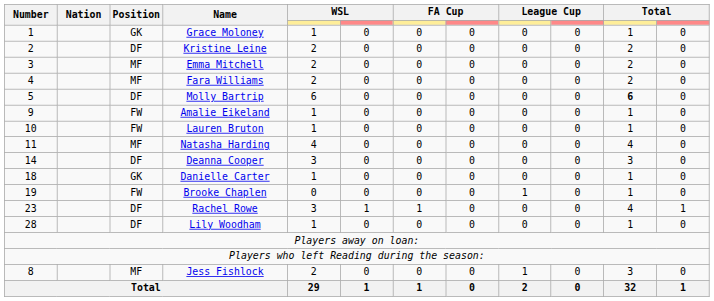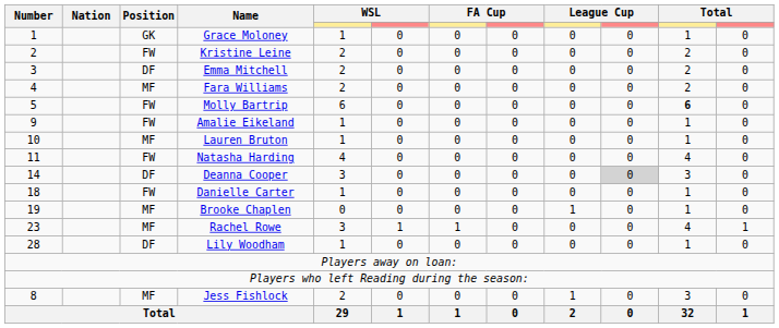 <table class="wikitable" style="font-size: 95%; text-align: center;">
 <tr>
 <th rowspan=2 width=60>Number</th>
 <th rowspan=2 width=60>Nation</th>
 <th rowspan=2 width=60>Position</th>
 <th rowspan=2 width=150>Name</th>
 <th colspan=2>WSL</th>
 <th colspan=2>FA Cup</th>
 <th colspan=2>League Cup</th>
 <th colspan=2>Total</th>
 </tr>
 <tr>
 <th style="width:60px; background:#fe9;"></th>
 <th style="width:60px; background:#ff8888;"></th>
 <th style="width:60px; background:#fe9;"></th>
 <th style="width:60px; background:#ff8888;"></th>
 <th style="width:60px; background:#fe9;"></th>
 <th style="width:60px; background:#ff8888;"></th>
 <th style="width:60px; background:#fe9;"></th>
 <th style="width:60px; background:#ff8888;"></th>
 </tr>
 <tr>
 <td>1</td>
 <td></td>
 <td>GK</td>
 <td><a href='#'>Grace Moloney</a></td>
 <td>1</td>
 <td>0</td>
 <td>0</td>
 <td>0</td>
 <td>0</td>
 <td>0</td>
 <td>1</td>
 <td>0</td>
 </tr>
 <tr>
 <td>2</td>
 <td></td>
-<td>DF</td>
+<td>FW</td>
 <td><a href='#'>Kristine Leine</a></td>
 <td>2</td>
 <td>0</td>
 <td>0</td>
 <td>0</td>
 <td>0</td>
 <td>0</td>
 <td>2</td>
 <td>0</td>
 </tr>
 <tr>
 <td>3</td>
 <td></td>
-<td>MF</td>
+<td>DF</td>
 <td><a href='#'>Emma Mitchell</a></td>
 <td>2</td>
 <td>0</td>
 <td>0</td>
 <td>0</td>
 <td>0</td>
 <td>0</td>
 <td>2</td>
 <td>0</td>
 </tr>
 <tr>
 <td>4</td>
 <td></td>
 <td>MF</td>
 <td><a href='#'>Fara Williams</a></td>
 <td>2</td>
 <td>0</td>
 <td>0</td>
 <td>0</td>
 <td>0</td>
 <td>0</td>
 <td>2</td>
 <td>0</td>
 </tr>
 <tr>
 <td>5</td>
 <td></td>
-<td>DF</td>
+<td>FW</td>
 <td><a href='#'>Molly Bartrip</a></td>
 <td>6</td>
 <td>0</td>
 <td>0</td>
 <td>0</td>
 <td>0</td>
 <td>0</td>
 <td><strong>6</strong></td>
 <td>0</td>
 </tr>
 <tr>
 <td>9</td>
 <td></td>
 <td>FW</td>
 <td><a href='#'>Amalie Eikeland</a></td>
 <td>1</td>
 <td>0</td>
 <td>0</td>
 <td>0</td>
 <td>0</td>
 <td>0</td>
 <td>1</td>
 <td>0</td>
 </tr>
 <tr>
 <td>10</td>
 <td></td>
-<td>FW</td>
+<td>MF</td>
 <td><a href='#'>Lauren Bruton</a></td>
 <td>1</td>
 <td>0</td>
 <td>0</td>
 <td>0</td>
 <td>0</td>
 <td>0</td>
 <td>1</td>
 <td>0</td>
 </tr>
 <tr>
 <td>11</td>
 <td></td>
-<td>MF</td>
+<td>FW</td>
 <td><a href='#'>Natasha Harding</a></td>
 <td>4</td>
 <td>0</td>
 <td>0</td>
 <td>0</td>
 <td>0</td>
 <td>0</td>
 <td>4</td>
 <td>0</td>
 </tr>
 <tr>
 <td>14</td>
 <td></td>
 <td>DF</td>
 <td><a href='#'>Deanna Cooper</a></td>
 <td>3</td>
 <td>0</td>
 <td>0</td>
 <td>0</td>
 <td>0</td>
-<td>0</td>
+<td style="background: lightgrey;">0</td>
 <td>3</td>
 <td>0</td>
 </tr>
 <tr>
 <td>18</td>
 <td></td>
-<td>GK</td>
+<td>FW</td>
 <td><a href='#'>Danielle Carter</a></td>
 <td>1</td>
 <td>0</td>
 <td>0</td>
 <td>0</td>
 <td>0</td>
 <td>0</td>
 <td>1</td>
 <td>0</td>
 </tr>
 <tr>
 <td>19</td>
 <td></td>
-<td>FW</td>
+<td>MF</td>
 <td><a href='#'>Brooke Chaplen</a></td>
 <td>0</td>
 <td>0</td>
 <td>0</td>
 <td>0</td>
 <td>1</td>
 <td>0</td>
 <td>1</td>
 <td>0</td>
 </tr>
 <tr>
 <td>23</td>
 <td></td>
-<td>DF</td>
+<td>MF</td>
 <td><a href='#'>Rachel Rowe</a></td>
 <td>3</td>
 <td>1</td>
 <td>1</td>
 <td>0</td>
 <td>0</td>
 <td>0</td>
 <td>4</td>
 <td>1</td>
 </tr>
 <tr>
 <td>28</td>
 <td></td>
 <td>DF</td>
 <td><a href='#'>Lily Woodham</a></td>
 <td>1</td>
 <td>0</td>
 <td>0</td>
 <td>0</td>
 <td>0</td>
 <td>0</td>
 <td>1</td>
 <td>0</td>
 </tr>
 <tr>
 <td colspan="13"><em>Players away on loan:</em></td>
 </tr>
 <tr>
 <td colspan="13"><em>Players who left Reading during the season:</em></td>
 </tr>
 <tr>
 <td>8</td>
 <td></td>
 <td>MF</td>
 <td><a href='#'>Jess Fishlock</a></td>
 <td>2</td>
 <td>0</td>
 <td>0</td>
 <td>0</td>
 <td>1</td>
 <td>0</td>
 <td>3</td>
 <td>0</td>
 </tr>
 <tr>
 <th colspan=4>Total</th>
 <th>29</th>
 <th>1</th>
 <th>1</th>
 <th>0</th>
 <th>2</th>
 <th>0</th>
 <th>32</th>
 <th>1</th>
 </tr>
 </table>
